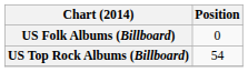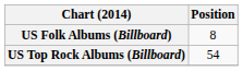 <table class="wikitable sortable plainrowheaders" style="text-align:center">
 <tr>
 <th scope="col">Chart (2014)</th>
 <th scope="col">Position</th>
 </tr>
 <tr>
 <th scope="row">US Folk Albums (<em>Billboard</em>)</th>
-<td style="text-align:center;">0</td>
+<td style="text-align:center;">8</td>
 </tr>
 <tr>
 <th scope="row">US Top Rock Albums (<em>Billboard</em>)</th>
 <td style="text-align:center;">54</td>
 </tr>
 <tr>
 </tr>
 </table>
